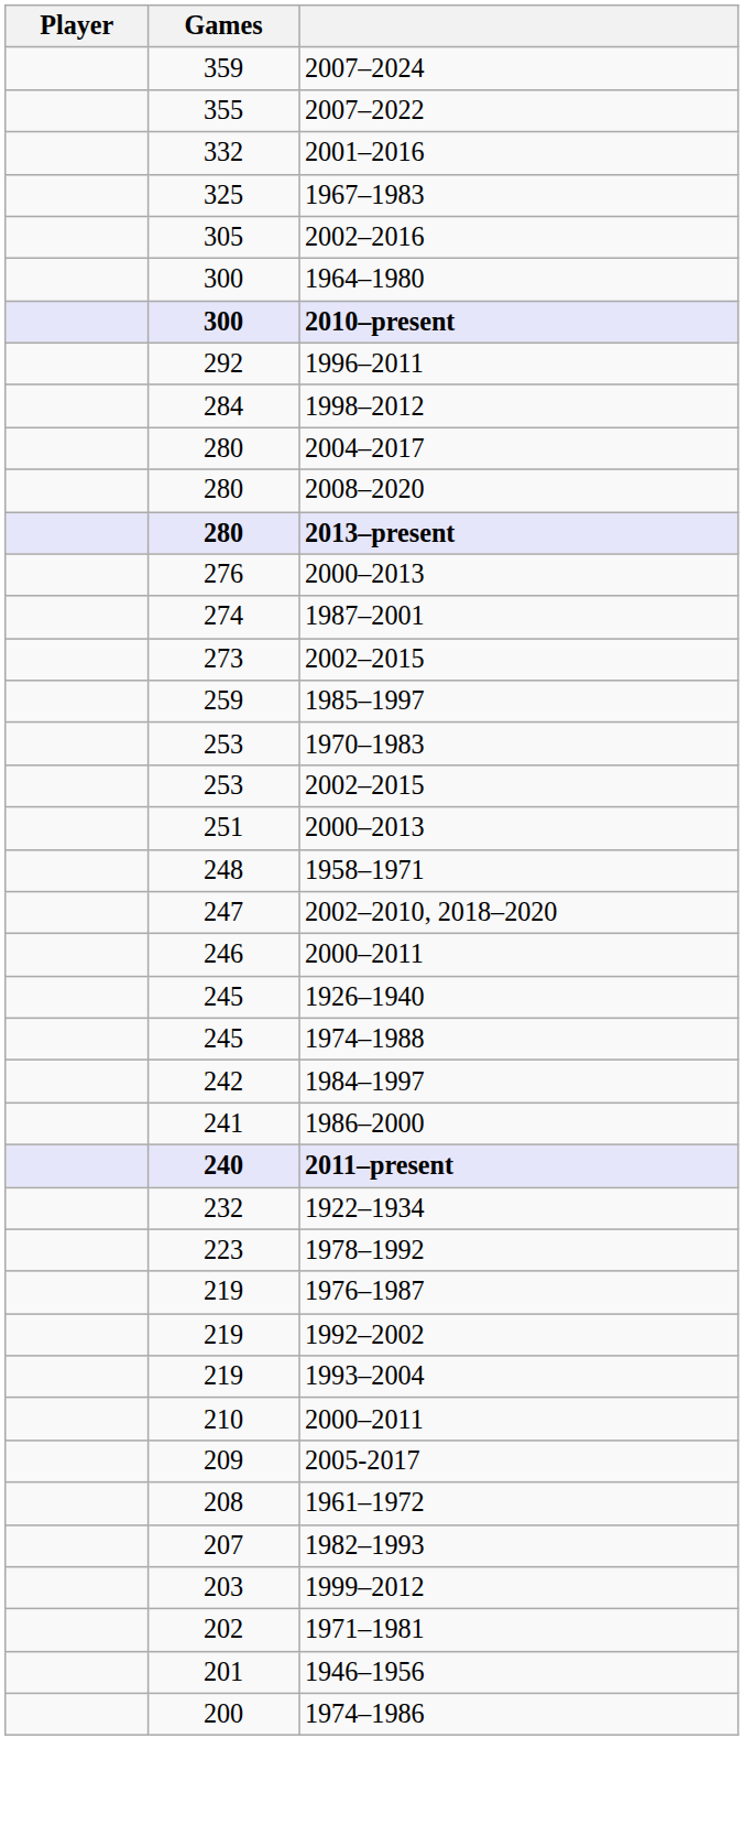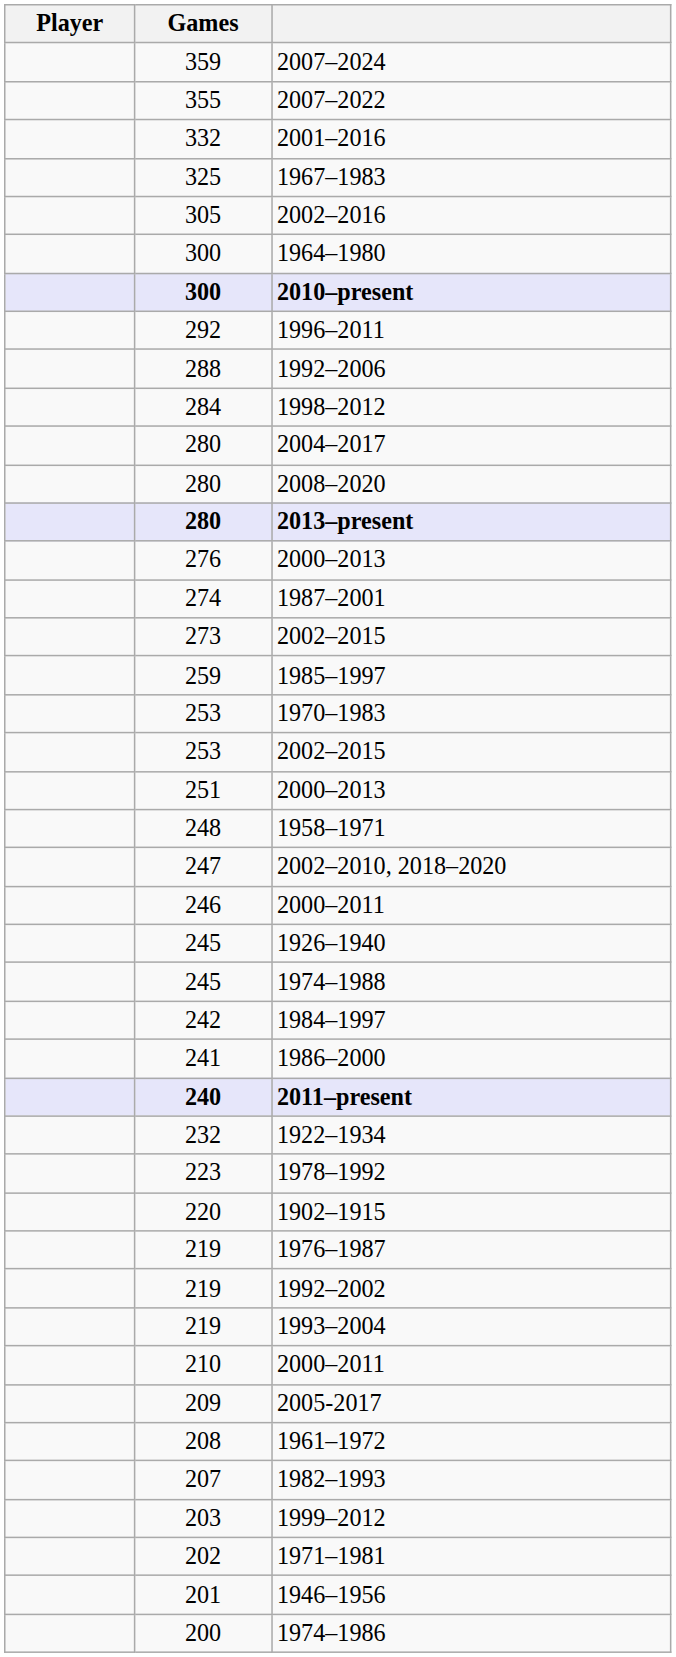 <table class="wikitable sortable" width=35%>
 <tr>
 <th>Player</th>
 <th>Games</th>
 <th></th>
 </tr>
 <tr>
 <td></td>
 <td align=center>359</td>
 <td>2007–2024</td>
 </tr>
 <tr>
 <td></td>
 <td align=center>355</td>
 <td>2007–2022</td>
 </tr>
 <tr>
 <td></td>
 <td align=center>332</td>
 <td>2001–2016</td>
 </tr>
 <tr>
 <td></td>
 <td align=center>325</td>
 <td>1967–1983</td>
 </tr>
 <tr>
 <td></td>
 <td align=center>305</td>
 <td>2002–2016</td>
 </tr>
 <tr>
 <td></td>
 <td align=center>300</td>
 <td>1964–1980</td>
 </tr>
 <tr style=background:#E6E6FA>
 <td><strong></strong></td>
 <td align=center><strong>300</strong></td>
 <td><strong>2010–present</strong></td>
 </tr>
 <tr>
 <td></td>
 <td align=center>292</td>
 <td>1996–2011</td>
+</tr>
+<tr>
+<td></td>
+<td align=center>288</td>
+<td>1992–2006</td>
 </tr>
 <tr>
 <td></td>
 <td align=center>284</td>
 <td>1998–2012</td>
 </tr>
 <tr>
 <td></td>
 <td align=center>280</td>
 <td>2004–2017</td>
 </tr>
 <tr>
 <td></td>
 <td align=center>280</td>
 <td>2008–2020</td>
 </tr>
 <tr style=background:#E6E6FA>
 <td><strong></strong></td>
 <td align=center><strong>280</strong></td>
 <td><strong>2013–present</strong></td>
 </tr>
 <tr>
 <td></td>
 <td align=center>276</td>
 <td>2000–2013</td>
 </tr>
 <tr>
 <td></td>
 <td align=center>274</td>
 <td>1987–2001</td>
 </tr>
 <tr>
 <td></td>
 <td align=center>273</td>
 <td>2002–2015</td>
 </tr>
 <tr>
 <td></td>
 <td align=center>259</td>
 <td>1985–1997</td>
 </tr>
 <tr>
 <td></td>
 <td align=center>253</td>
 <td>1970–1983</td>
 </tr>
 <tr>
 <td></td>
 <td align=center>253</td>
 <td>2002–2015</td>
 </tr>
 <tr>
 <td></td>
 <td align=center>251</td>
 <td>2000–2013</td>
 </tr>
 <tr>
 <td></td>
 <td align=center>248</td>
 <td>1958–1971</td>
 </tr>
 <tr>
 <td></td>
 <td align=center>247</td>
 <td>2002–2010, 2018–2020</td>
 </tr>
 <tr>
 <td></td>
 <td align=center>246</td>
 <td>2000–2011</td>
 </tr>
 <tr>
 <td></td>
 <td align=center>245</td>
 <td>1926–1940</td>
 </tr>
 <tr>
 <td></td>
 <td align=center>245</td>
 <td>1974–1988</td>
 </tr>
 <tr>
 <td></td>
 <td align=center>242</td>
 <td>1984–1997</td>
 </tr>
 <tr>
 <td></td>
 <td align=center>241</td>
 <td>1986–2000</td>
 </tr>
 <tr style=background:#E6E6FA>
 <td><strong></strong></td>
 <td align=center><strong>240</strong></td>
 <td><strong>2011–present</strong></td>
 </tr>
 <tr>
 <td></td>
 <td align=center>232</td>
 <td>1922–1934</td>
 </tr>
 <tr>
 <td></td>
 <td align=center>223</td>
 <td>1978–1992</td>
 </tr>
 <tr>
 <td></td>
+<td align=center>220</td>
+<td>1902–1915</td>
+</tr>
+<tr>
+<td></td>
 <td align=center>219</td>
 <td>1976–1987</td>
 </tr>
 <tr>
 <td></td>
 <td align=center>219</td>
 <td>1992–2002</td>
 </tr>
 <tr>
 <td></td>
 <td align=center>219</td>
 <td>1993–2004</td>
 </tr>
 <tr>
 <td></td>
 <td align=center>210</td>
 <td>2000–2011</td>
 </tr>
 <tr>
 <td></td>
 <td align=center>209</td>
 <td>2005-2017</td>
 </tr>
 <tr>
 <td></td>
 <td align=center>208</td>
 <td>1961–1972</td>
 </tr>
 <tr>
 <td></td>
 <td align=center>207</td>
 <td>1982–1993</td>
 </tr>
 <tr>
 <td></td>
 <td align=center>203</td>
 <td>1999–2012</td>
 </tr>
 <tr>
 <td></td>
 <td align=center>202</td>
 <td>1971–1981</td>
 </tr>
 <tr>
 <td></td>
 <td align=center>201</td>
 <td>1946–1956</td>
 </tr>
 <tr>
 <td></td>
 <td align=center>200</td>
 <td>1974–1986</td>
 </tr>
 </table>
